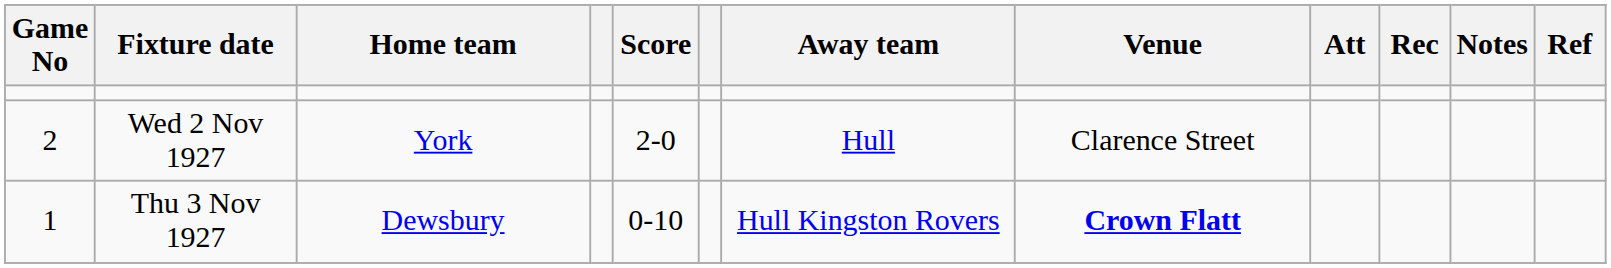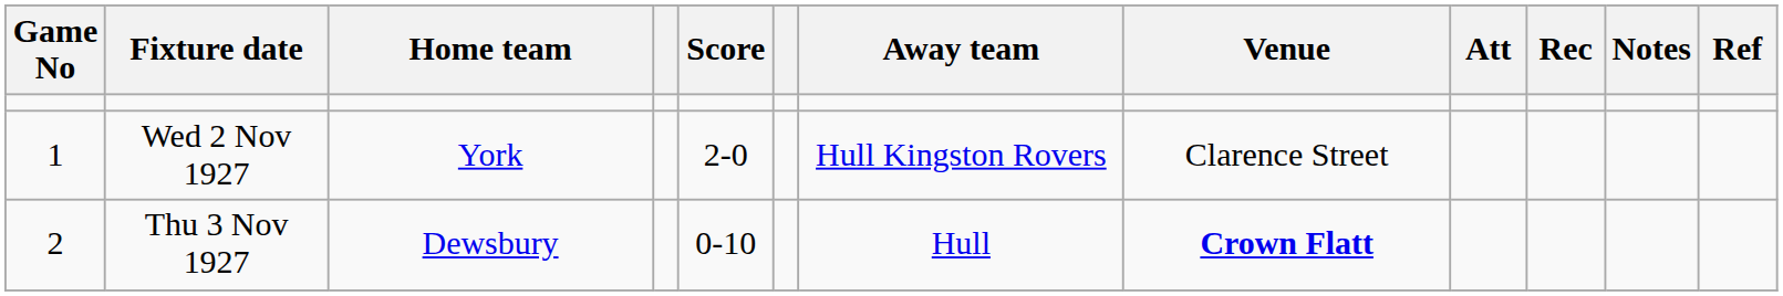 <table class="wikitable" style="text-align:center;">
 <tr>
 <th width=20 abbr="No">Game No</th>
 <th width=100 abbr="Date">Fixture date</th>
 <th width=150 abbr="Home team">Home team</th>
 <th width=5 abbr="space"></th>
 <th width=20 abbr="Score">Score</th>
 <th width=5 abbr="space"></th>
 <th width=150 abbr="Away team">Away team</th>
 <th width=150 abbr="Venue">Venue</th>
 <th width=30 abbr="Att">Att</th>
 <th width=30 abbr="Rec">Rec</th>
 <th width=20 abbr="Notes">Notes</th>
 <th width=30 abbr="Ref">Ref</th>
 </tr>
 <tr>
 <td></td>
 <td></td>
 <td></td>
 <td></td>
 <td></td>
 <td></td>
 <td></td>
 <td></td>
 <td></td>
 <td></td>
 <td></td>
 </tr>
 <tr>
-<td>2</td>
+<td>1</td>
 <td>Wed 2 Nov 1927</td>
 <td><a href='#'>York</a></td>
 <td></td>
 <td>2-0</td>
 <td></td>
-<td><a href='#'>Hull</a></td>
+<td><a href='#'>Hull Kingston Rovers</a></td>
 <td>Clarence Street</td>
 <td></td>
 <td></td>
 <td></td>
 <td></td>
 </tr>
 <tr>
-<td>1</td>
+<td>2</td>
 <td>Thu 3 Nov 1927</td>
 <td><a href='#'>Dewsbury</a></td>
 <td></td>
 <td>0-10</td>
 <td></td>
-<td><a href='#'>Hull Kingston Rovers</a></td>
+<td><a href='#'>Hull</a></td>
 <td><strong><a href='#'>Crown Flatt</a></strong></td>
 <td></td>
 <td></td>
 <td></td>
 <td></td>
 </tr>
 </table>
